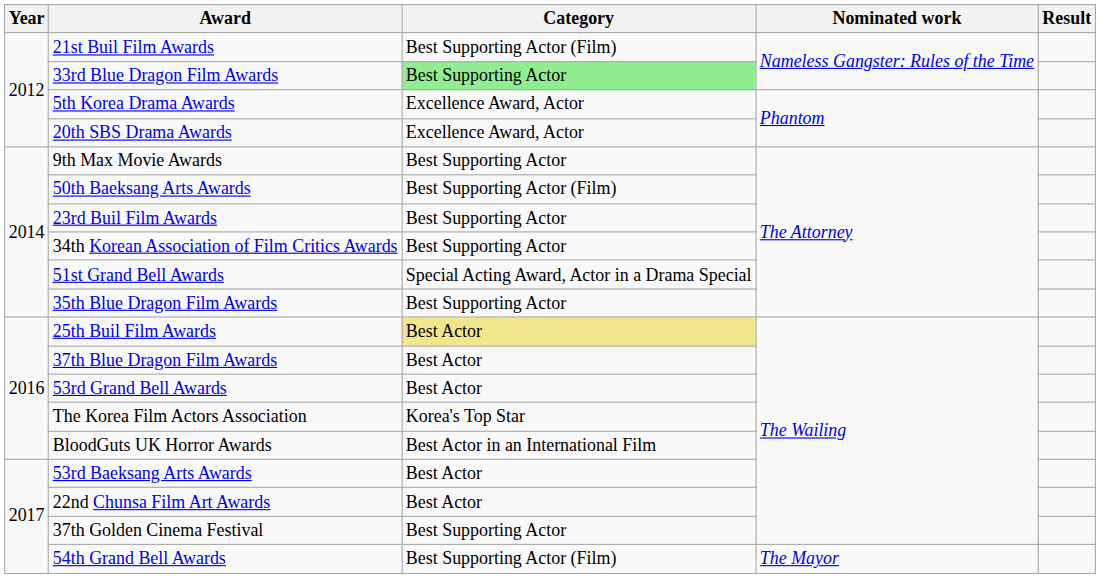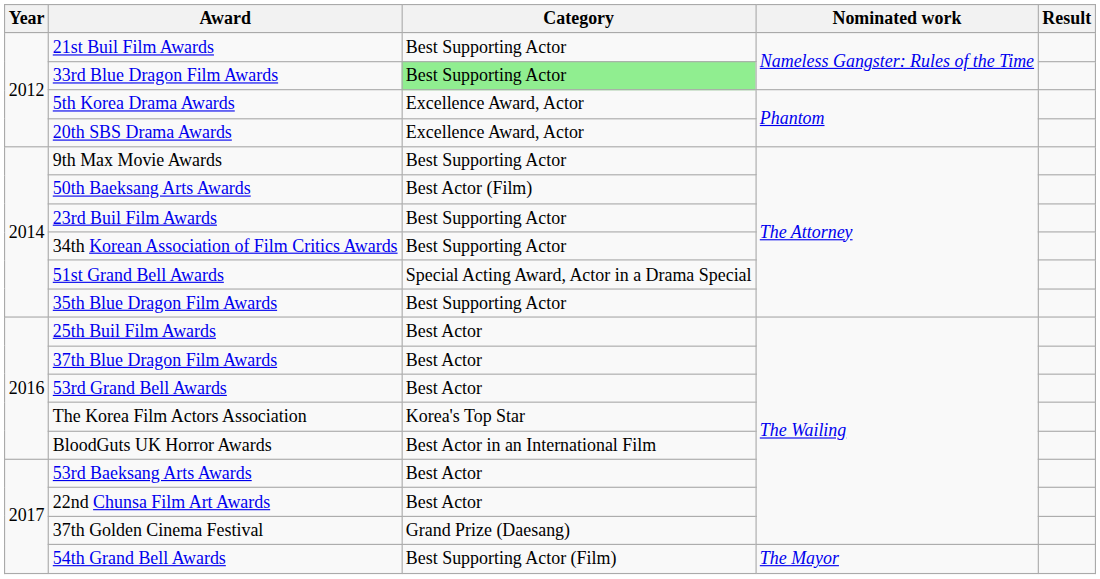 <table class="wikitable sortable">
 <tr>
 <th>Year</th>
 <th>Award</th>
 <th>Category</th>
 <th>Nominated work</th>
 <th>Result</th>
 </tr>
 <tr>
 <td rowspan="4">2012</td>
 <td><a href='#'>21st Buil Film Awards</a></td>
-<td>Best Supporting Actor (Film)</td>
+<td>Best Supporting Actor</td>
 <td rowspan="2"><em><a href='#'>Nameless Gangster: Rules of the Time</a></em></td>
 <td></td>
 </tr>
 <tr>
 <td><a href='#'>33rd Blue Dragon Film Awards</a></td>
 <td style="background: lightgreen;">Best Supporting Actor</td>
 <td></td>
 </tr>
 <tr>
 <td><a href='#'>5th Korea Drama Awards</a></td>
 <td>Excellence Award, Actor</td>
 <td rowspan="2"><em><a href='#'>Phantom</a></em></td>
 <td></td>
 </tr>
 <tr>
 <td><a href='#'>20th SBS Drama Awards</a></td>
 <td>Excellence Award, Actor</td>
 <td></td>
 </tr>
 <tr>
 <td rowspan="6">2014</td>
 <td>9th Max Movie Awards</td>
 <td>Best Supporting Actor</td>
 <td rowspan="6"><em><a href='#'>The Attorney</a></em></td>
 <td></td>
 </tr>
 <tr>
 <td><a href='#'>50th Baeksang Arts Awards</a></td>
-<td>Best Supporting Actor (Film)</td>
+<td>Best Actor (Film)</td>
 <td></td>
 </tr>
 <tr>
 <td><a href='#'>23rd Buil Film Awards</a></td>
 <td>Best Supporting Actor</td>
 <td></td>
 </tr>
 <tr>
 <td>34th <a href='#'>Korean Association of Film Critics Awards</a></td>
 <td>Best Supporting Actor</td>
 <td></td>
 </tr>
 <tr>
 <td><a href='#'>51st Grand Bell Awards</a></td>
 <td>Special Acting Award, Actor in a Drama Special</td>
 <td></td>
 </tr>
 <tr>
 <td><a href='#'>35th Blue Dragon Film Awards</a></td>
 <td>Best Supporting Actor</td>
 <td></td>
 </tr>
 <tr>
 <td rowspan="5">2016</td>
 <td><a href='#'>25th Buil Film Awards</a></td>
-<td style="background: khaki;">Best Actor</td>
+<td>Best Actor</td>
 <td rowspan="8"><em><a href='#'>The Wailing</a></em></td>
 <td></td>
 </tr>
 <tr>
 <td><a href='#'>37th Blue Dragon Film Awards</a></td>
 <td>Best Actor</td>
 <td></td>
 </tr>
 <tr>
 <td><a href='#'>53rd Grand Bell Awards</a></td>
 <td>Best Actor</td>
 <td></td>
 </tr>
 <tr>
 <td>The Korea Film Actors Association</td>
 <td>Korea's Top Star</td>
 <td></td>
 </tr>
 <tr>
 <td>BloodGuts UK Horror Awards</td>
 <td>Best Actor in an International Film</td>
 <td></td>
 </tr>
 <tr>
 <td rowspan="4">2017</td>
 <td><a href='#'>53rd Baeksang Arts Awards</a></td>
 <td>Best Actor</td>
 <td></td>
 </tr>
 <tr>
 <td>22nd <a href='#'>Chunsa Film Art Awards</a></td>
 <td>Best Actor</td>
 <td></td>
 </tr>
 <tr>
 <td>37th Golden Cinema Festival</td>
-<td>Best Supporting Actor</td>
+<td>Grand Prize (Daesang)</td>
 <td></td>
 </tr>
 <tr>
 <td><a href='#'>54th Grand Bell Awards</a></td>
 <td>Best Supporting Actor (Film)</td>
 <td><em><a href='#'>The Mayor</a></em></td>
 <td></td>
 </tr>
 </table>
